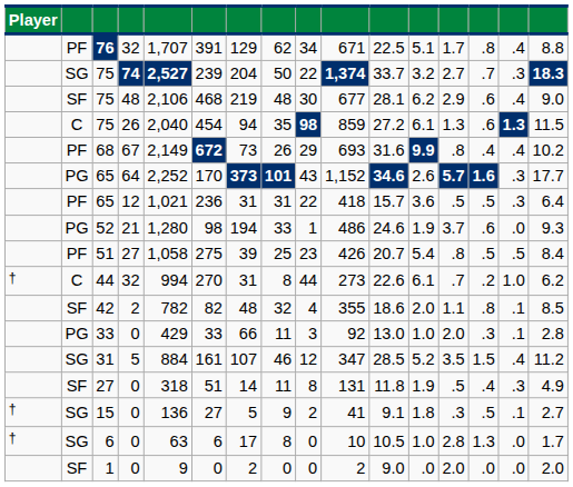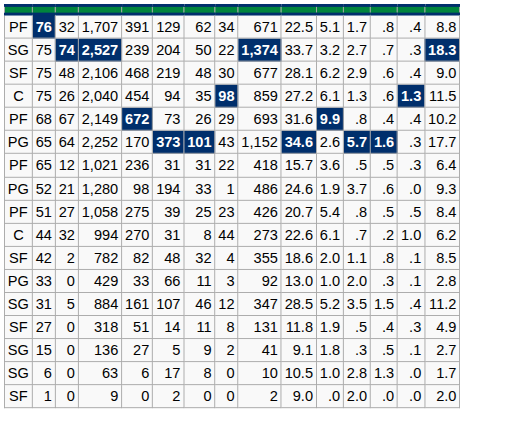 <table class="wikitable sortable" style="font-size: 95%; text-align:right;">
 <tr>
-<th style="background:#00843D; color:#FFFFFF; border-top:#002F6C 3px solid; border-bottom:#002F6C 3px solid;">Player</th>
 <th style="background:#00843D; color:#FFFFFF; border-top:#002F6C 3px solid; border-bottom:#002F6C 3px solid;"></th>
 <th style="background:#00843D; color:#FFFFFF; border-top:#002F6C 3px solid; border-bottom:#002F6C 3px solid;"></th>
 <th style="background:#00843D; color:#FFFFFF; border-top:#002F6C 3px solid; border-bottom:#002F6C 3px solid;"></th>
 <th style="background:#00843D; color:#FFFFFF; border-top:#002F6C 3px solid; border-bottom:#002F6C 3px solid;"></th>
 <th style="background:#00843D; color:#FFFFFF; border-top:#002F6C 3px solid; border-bottom:#002F6C 3px solid;"></th>
 <th style="background:#00843D; color:#FFFFFF; border-top:#002F6C 3px solid; border-bottom:#002F6C 3px solid;"></th>
 <th style="background:#00843D; color:#FFFFFF; border-top:#002F6C 3px solid; border-bottom:#002F6C 3px solid;"></th>
 <th style="background:#00843D; color:#FFFFFF; border-top:#002F6C 3px solid; border-bottom:#002F6C 3px solid;"></th>
 <th style="background:#00843D; color:#FFFFFF; border-top:#002F6C 3px solid; border-bottom:#002F6C 3px solid;"></th>
 <th style="background:#00843D; color:#FFFFFF; border-top:#002F6C 3px solid; border-bottom:#002F6C 3px solid;"></th>
 <th style="background:#00843D; color:#FFFFFF; border-top:#002F6C 3px solid; border-bottom:#002F6C 3px solid;"></th>
 <th style="background:#00843D; color:#FFFFFF; border-top:#002F6C 3px solid; border-bottom:#002F6C 3px solid;"></th>
 <th style="background:#00843D; color:#FFFFFF; border-top:#002F6C 3px solid; border-bottom:#002F6C 3px solid;"></th>
 <th style="background:#00843D; color:#FFFFFF; border-top:#002F6C 3px solid; border-bottom:#002F6C 3px solid;"></th>
 <th style="background:#00843D; color:#FFFFFF; border-top:#002F6C 3px solid; border-bottom:#002F6C 3px solid;"></th>
 </tr>
 <tr>
-<td style="text-align:left;"></td>
 <td style="text-align:center;">PF</td>
 <td style="background:#002F6C; color:#FFFFFF;"><strong>76</strong></td>
 <td>32</td>
 <td>1,707</td>
 <td>391</td>
 <td>129</td>
 <td>62</td>
 <td>34</td>
 <td>671</td>
 <td>22.5</td>
 <td>5.1</td>
 <td>1.7</td>
 <td>.8</td>
 <td>.4</td>
 <td>8.8</td>
 </tr>
 <tr>
-<td style="text-align:left;"></td>
 <td style="text-align:center;">SG</td>
 <td>75</td>
 <td style="background:#002F6C; color:#FFFFFF;"><strong>74</strong></td>
 <td style="background:#002F6C; color:#FFFFFF;"><strong>2,527</strong></td>
 <td>239</td>
 <td>204</td>
 <td>50</td>
 <td>22</td>
 <td style="background:#002F6C; color:#FFFFFF;"><strong>1,374</strong></td>
 <td>33.7</td>
 <td>3.2</td>
 <td>2.7</td>
 <td>.7</td>
 <td>.3</td>
 <td style="background:#002F6C; color:#FFFFFF;"><strong>18.3</strong></td>
 </tr>
 <tr>
-<td style="text-align:left;"></td>
 <td style="text-align:center;">SF</td>
 <td>75</td>
 <td>48</td>
 <td>2,106</td>
 <td>468</td>
 <td>219</td>
 <td>48</td>
 <td>30</td>
 <td>677</td>
 <td>28.1</td>
 <td>6.2</td>
 <td>2.9</td>
 <td>.6</td>
 <td>.4</td>
 <td>9.0</td>
 </tr>
 <tr>
-<td style="text-align:left;"></td>
 <td style="text-align:center;">C</td>
 <td>75</td>
 <td>26</td>
 <td>2,040</td>
 <td>454</td>
 <td>94</td>
 <td>35</td>
 <td style="background:#002F6C; color:#FFFFFF;"><strong>98</strong></td>
 <td>859</td>
 <td>27.2</td>
 <td>6.1</td>
 <td>1.3</td>
 <td>.6</td>
 <td style="background:#002F6C; color:#FFFFFF;"><strong>1.3</strong></td>
 <td>11.5</td>
 </tr>
 <tr>
-<td style="text-align:left;"></td>
 <td style="text-align:center;">PF</td>
 <td>68</td>
 <td>67</td>
 <td>2,149</td>
 <td style="background:#002F6C; color:#FFFFFF;"><strong>672</strong></td>
 <td>73</td>
 <td>26</td>
 <td>29</td>
 <td>693</td>
 <td>31.6</td>
 <td style="background:#002F6C; color:#FFFFFF;"><strong>9.9</strong></td>
 <td>.8</td>
 <td>.4</td>
 <td>.4</td>
 <td>10.2</td>
 </tr>
 <tr>
-<td style="text-align:left;"></td>
 <td style="text-align:center;">PG</td>
 <td>65</td>
 <td>64</td>
 <td>2,252</td>
 <td>170</td>
 <td style="background:#002F6C; color:#FFFFFF;"><strong>373</strong></td>
 <td style="background:#002F6C; color:#FFFFFF;"><strong>101</strong></td>
 <td>43</td>
 <td>1,152</td>
 <td style="background:#002F6C; color:#FFFFFF;"><strong>34.6</strong></td>
 <td>2.6</td>
 <td style="background:#002F6C; color:#FFFFFF;"><strong>5.7</strong></td>
 <td style="background:#002F6C; color:#FFFFFF;"><strong>1.6</strong></td>
 <td>.3</td>
 <td>17.7</td>
 </tr>
 <tr>
-<td style="text-align:left;"></td>
 <td style="text-align:center;">PF</td>
 <td>65</td>
 <td>12</td>
 <td>1,021</td>
 <td>236</td>
 <td>31</td>
 <td>31</td>
 <td>22</td>
 <td>418</td>
 <td>15.7</td>
 <td>3.6</td>
 <td>.5</td>
 <td>.5</td>
 <td>.3</td>
 <td>6.4</td>
 </tr>
 <tr>
-<td style="text-align:left;"></td>
 <td style="text-align:center;">PG</td>
 <td>52</td>
 <td>21</td>
 <td>1,280</td>
 <td>98</td>
 <td>194</td>
 <td>33</td>
 <td>1</td>
 <td>486</td>
 <td>24.6</td>
 <td>1.9</td>
 <td>3.7</td>
 <td>.6</td>
 <td>.0</td>
 <td>9.3</td>
 </tr>
 <tr>
-<td style="text-align:left;"></td>
 <td style="text-align:center;">PF</td>
 <td>51</td>
 <td>27</td>
 <td>1,058</td>
 <td>275</td>
 <td>39</td>
 <td>25</td>
 <td>23</td>
 <td>426</td>
 <td>20.7</td>
 <td>5.4</td>
 <td>.8</td>
 <td>.5</td>
 <td>.5</td>
 <td>8.4</td>
 </tr>
 <tr>
-<td style="text-align:left;"><sup>†</sup></td>
 <td style="text-align:center;">C</td>
 <td>44</td>
 <td>32</td>
 <td>994</td>
 <td>270</td>
 <td>31</td>
 <td>8</td>
 <td>44</td>
 <td>273</td>
 <td>22.6</td>
 <td>6.1</td>
 <td>.7</td>
 <td>.2</td>
 <td>1.0</td>
 <td>6.2</td>
 </tr>
 <tr>
-<td style="text-align:left;"></td>
 <td style="text-align:center;">SF</td>
 <td>42</td>
 <td>2</td>
 <td>782</td>
 <td>82</td>
 <td>48</td>
 <td>32</td>
 <td>4</td>
 <td>355</td>
 <td>18.6</td>
 <td>2.0</td>
 <td>1.1</td>
 <td>.8</td>
 <td>.1</td>
 <td>8.5</td>
 </tr>
 <tr>
-<td style="text-align:left;"></td>
 <td style="text-align:center;">PG</td>
 <td>33</td>
 <td>0</td>
 <td>429</td>
 <td>33</td>
 <td>66</td>
 <td>11</td>
 <td>3</td>
 <td>92</td>
 <td>13.0</td>
 <td>1.0</td>
 <td>2.0</td>
 <td>.3</td>
 <td>.1</td>
 <td>2.8</td>
 </tr>
 <tr>
-<td style="text-align:left;"></td>
 <td style="text-align:center;">SG</td>
 <td>31</td>
 <td>5</td>
 <td>884</td>
 <td>161</td>
 <td>107</td>
 <td>46</td>
 <td>12</td>
 <td>347</td>
 <td>28.5</td>
 <td>5.2</td>
 <td>3.5</td>
 <td>1.5</td>
 <td>.4</td>
 <td>11.2</td>
 </tr>
 <tr>
-<td style="text-align:left;"></td>
 <td style="text-align:center;">SF</td>
 <td>27</td>
 <td>0</td>
 <td>318</td>
 <td>51</td>
 <td>14</td>
 <td>11</td>
 <td>8</td>
 <td>131</td>
 <td>11.8</td>
 <td>1.9</td>
 <td>.5</td>
 <td>.4</td>
 <td>.3</td>
 <td>4.9</td>
 </tr>
 <tr>
-<td style="text-align:left;"><sup>†</sup></td>
 <td style="text-align:center;">SG</td>
 <td>15</td>
 <td>0</td>
 <td>136</td>
 <td>27</td>
 <td>5</td>
 <td>9</td>
 <td>2</td>
 <td>41</td>
 <td>9.1</td>
 <td>1.8</td>
 <td>.3</td>
 <td>.5</td>
 <td>.1</td>
 <td>2.7</td>
 </tr>
 <tr>
-<td style="text-align:left;"><sup>†</sup></td>
 <td style="text-align:center;">SG</td>
 <td>6</td>
 <td>0</td>
 <td>63</td>
 <td>6</td>
 <td>17</td>
 <td>8</td>
 <td>0</td>
 <td>10</td>
 <td>10.5</td>
 <td>1.0</td>
 <td>2.8</td>
 <td>1.3</td>
 <td>.0</td>
 <td>1.7</td>
 </tr>
 <tr>
-<td style="text-align:left;"></td>
 <td style="text-align:center;">SF</td>
 <td>1</td>
 <td>0</td>
 <td>9</td>
 <td>0</td>
 <td>2</td>
 <td>0</td>
 <td>0</td>
 <td>2</td>
 <td>9.0</td>
 <td>.0</td>
 <td>2.0</td>
 <td>.0</td>
 <td>.0</td>
 <td>2.0</td>
 </tr>
 </table>
